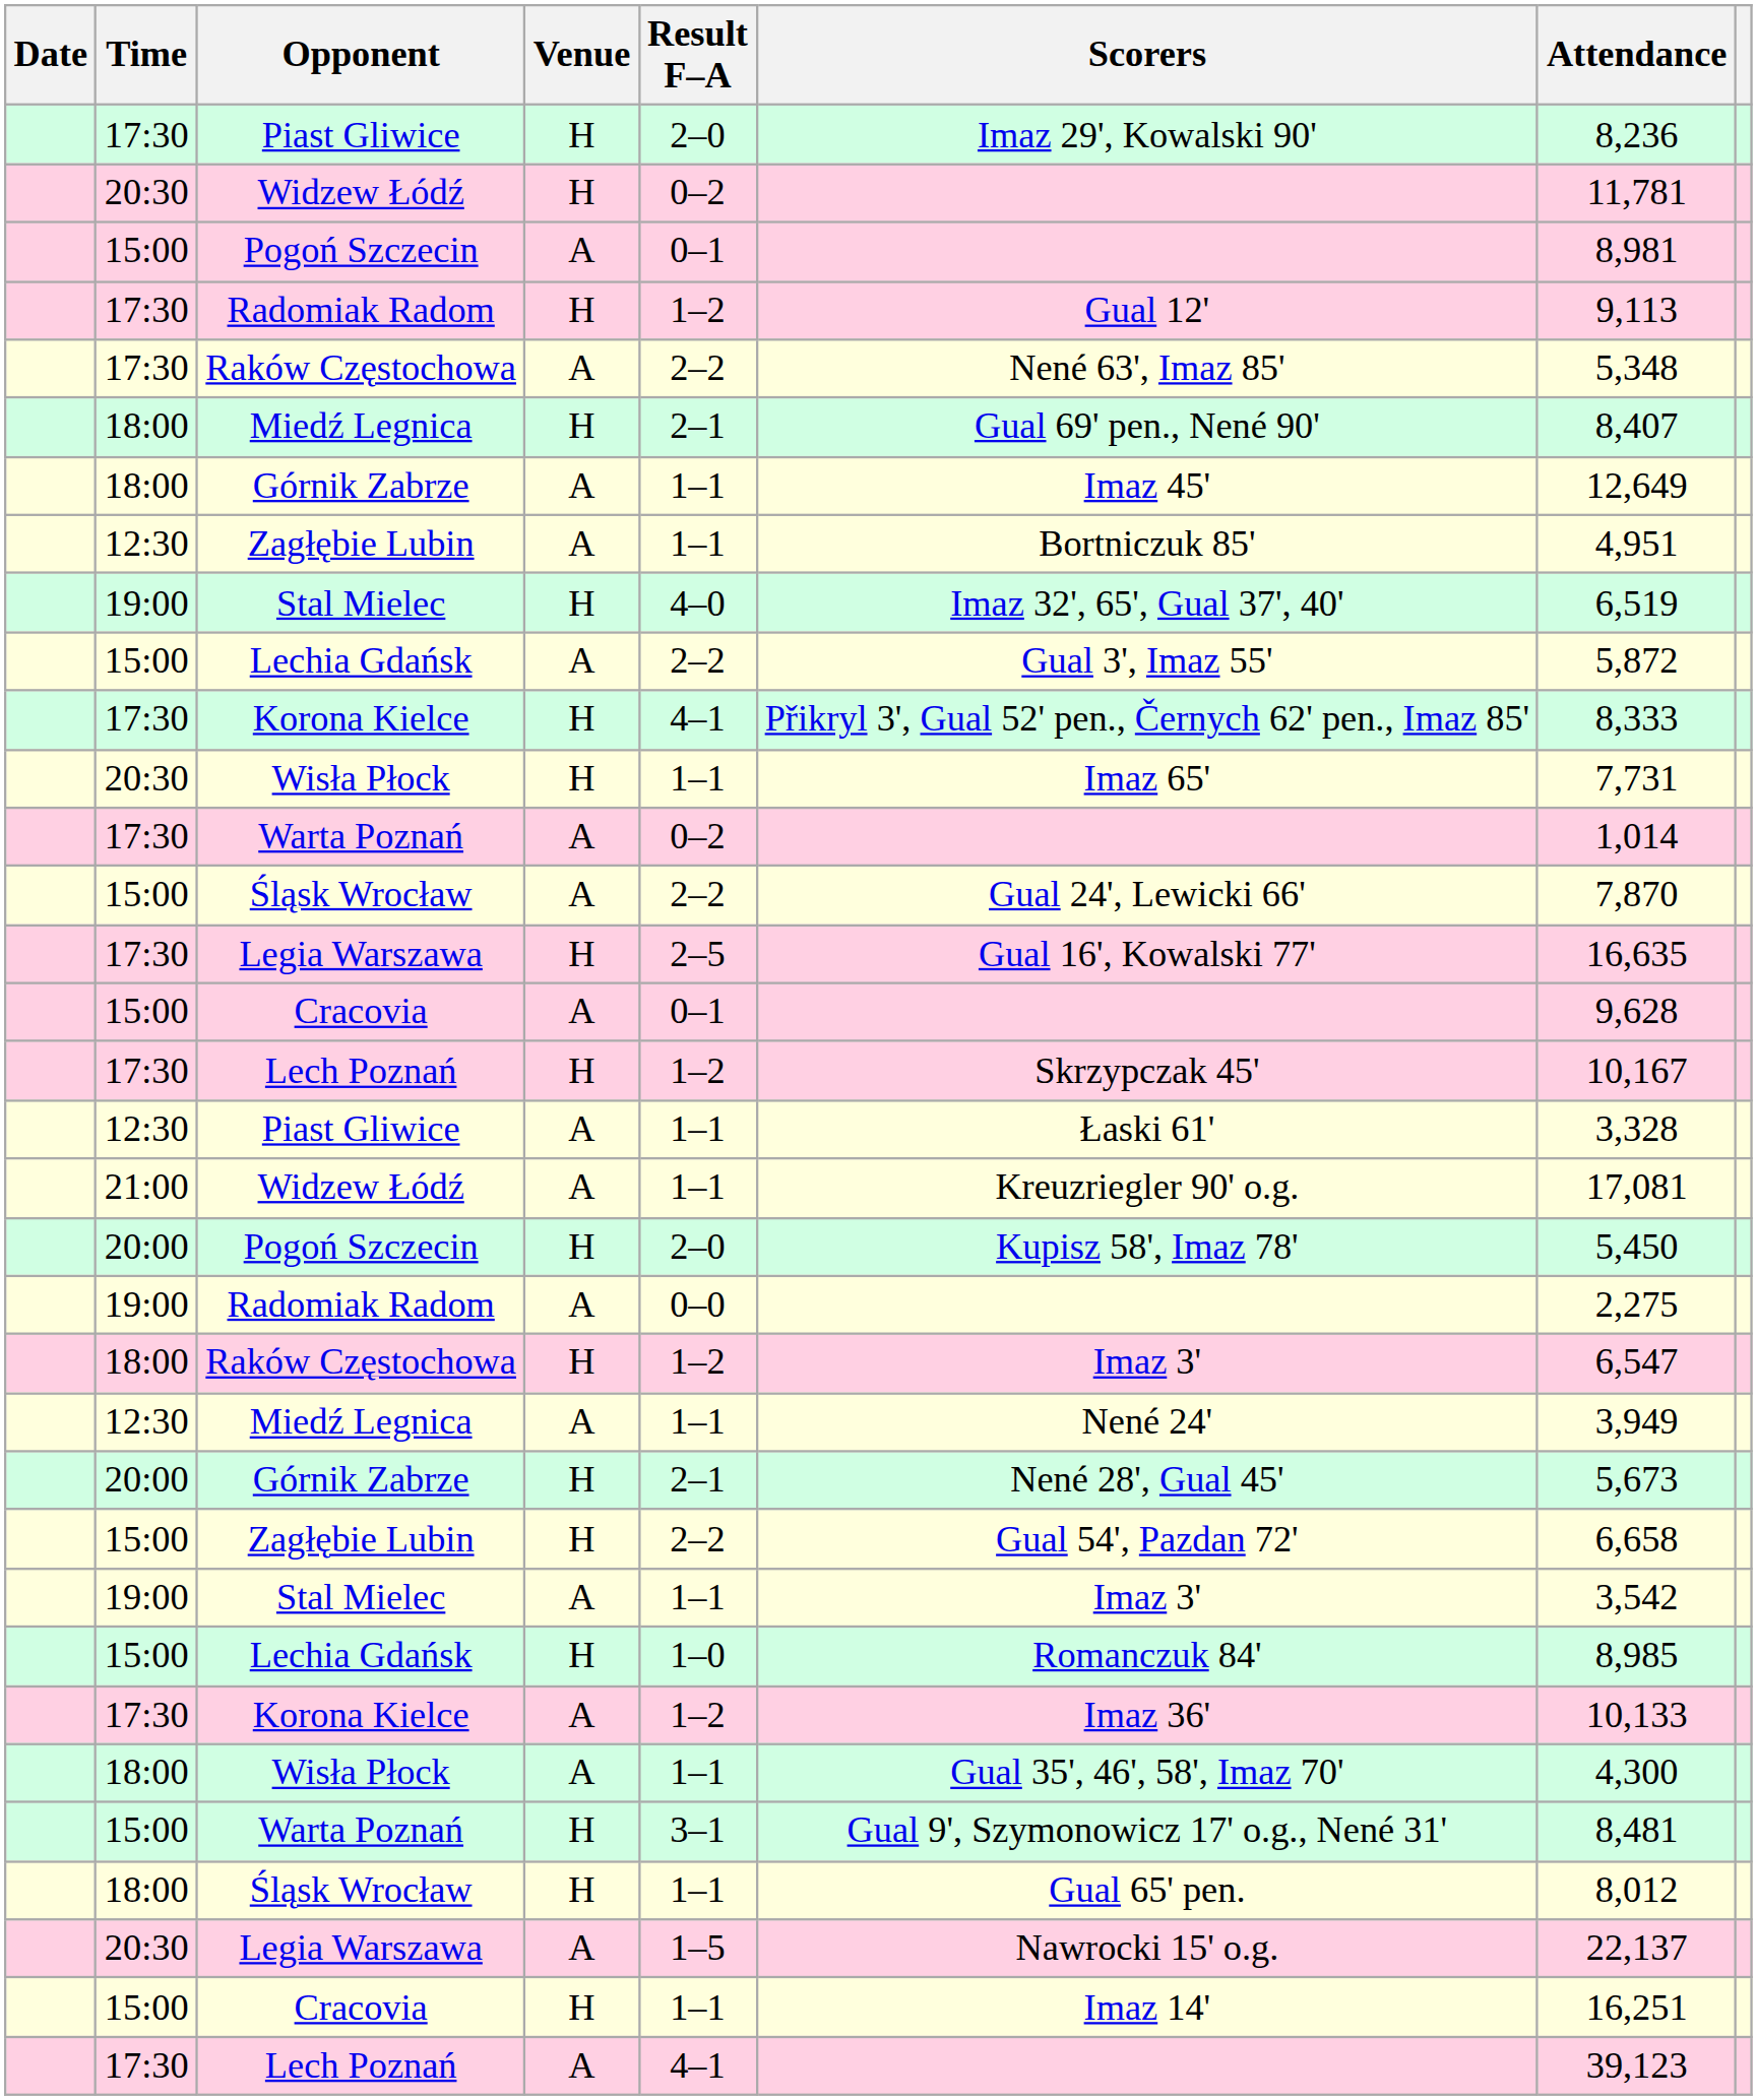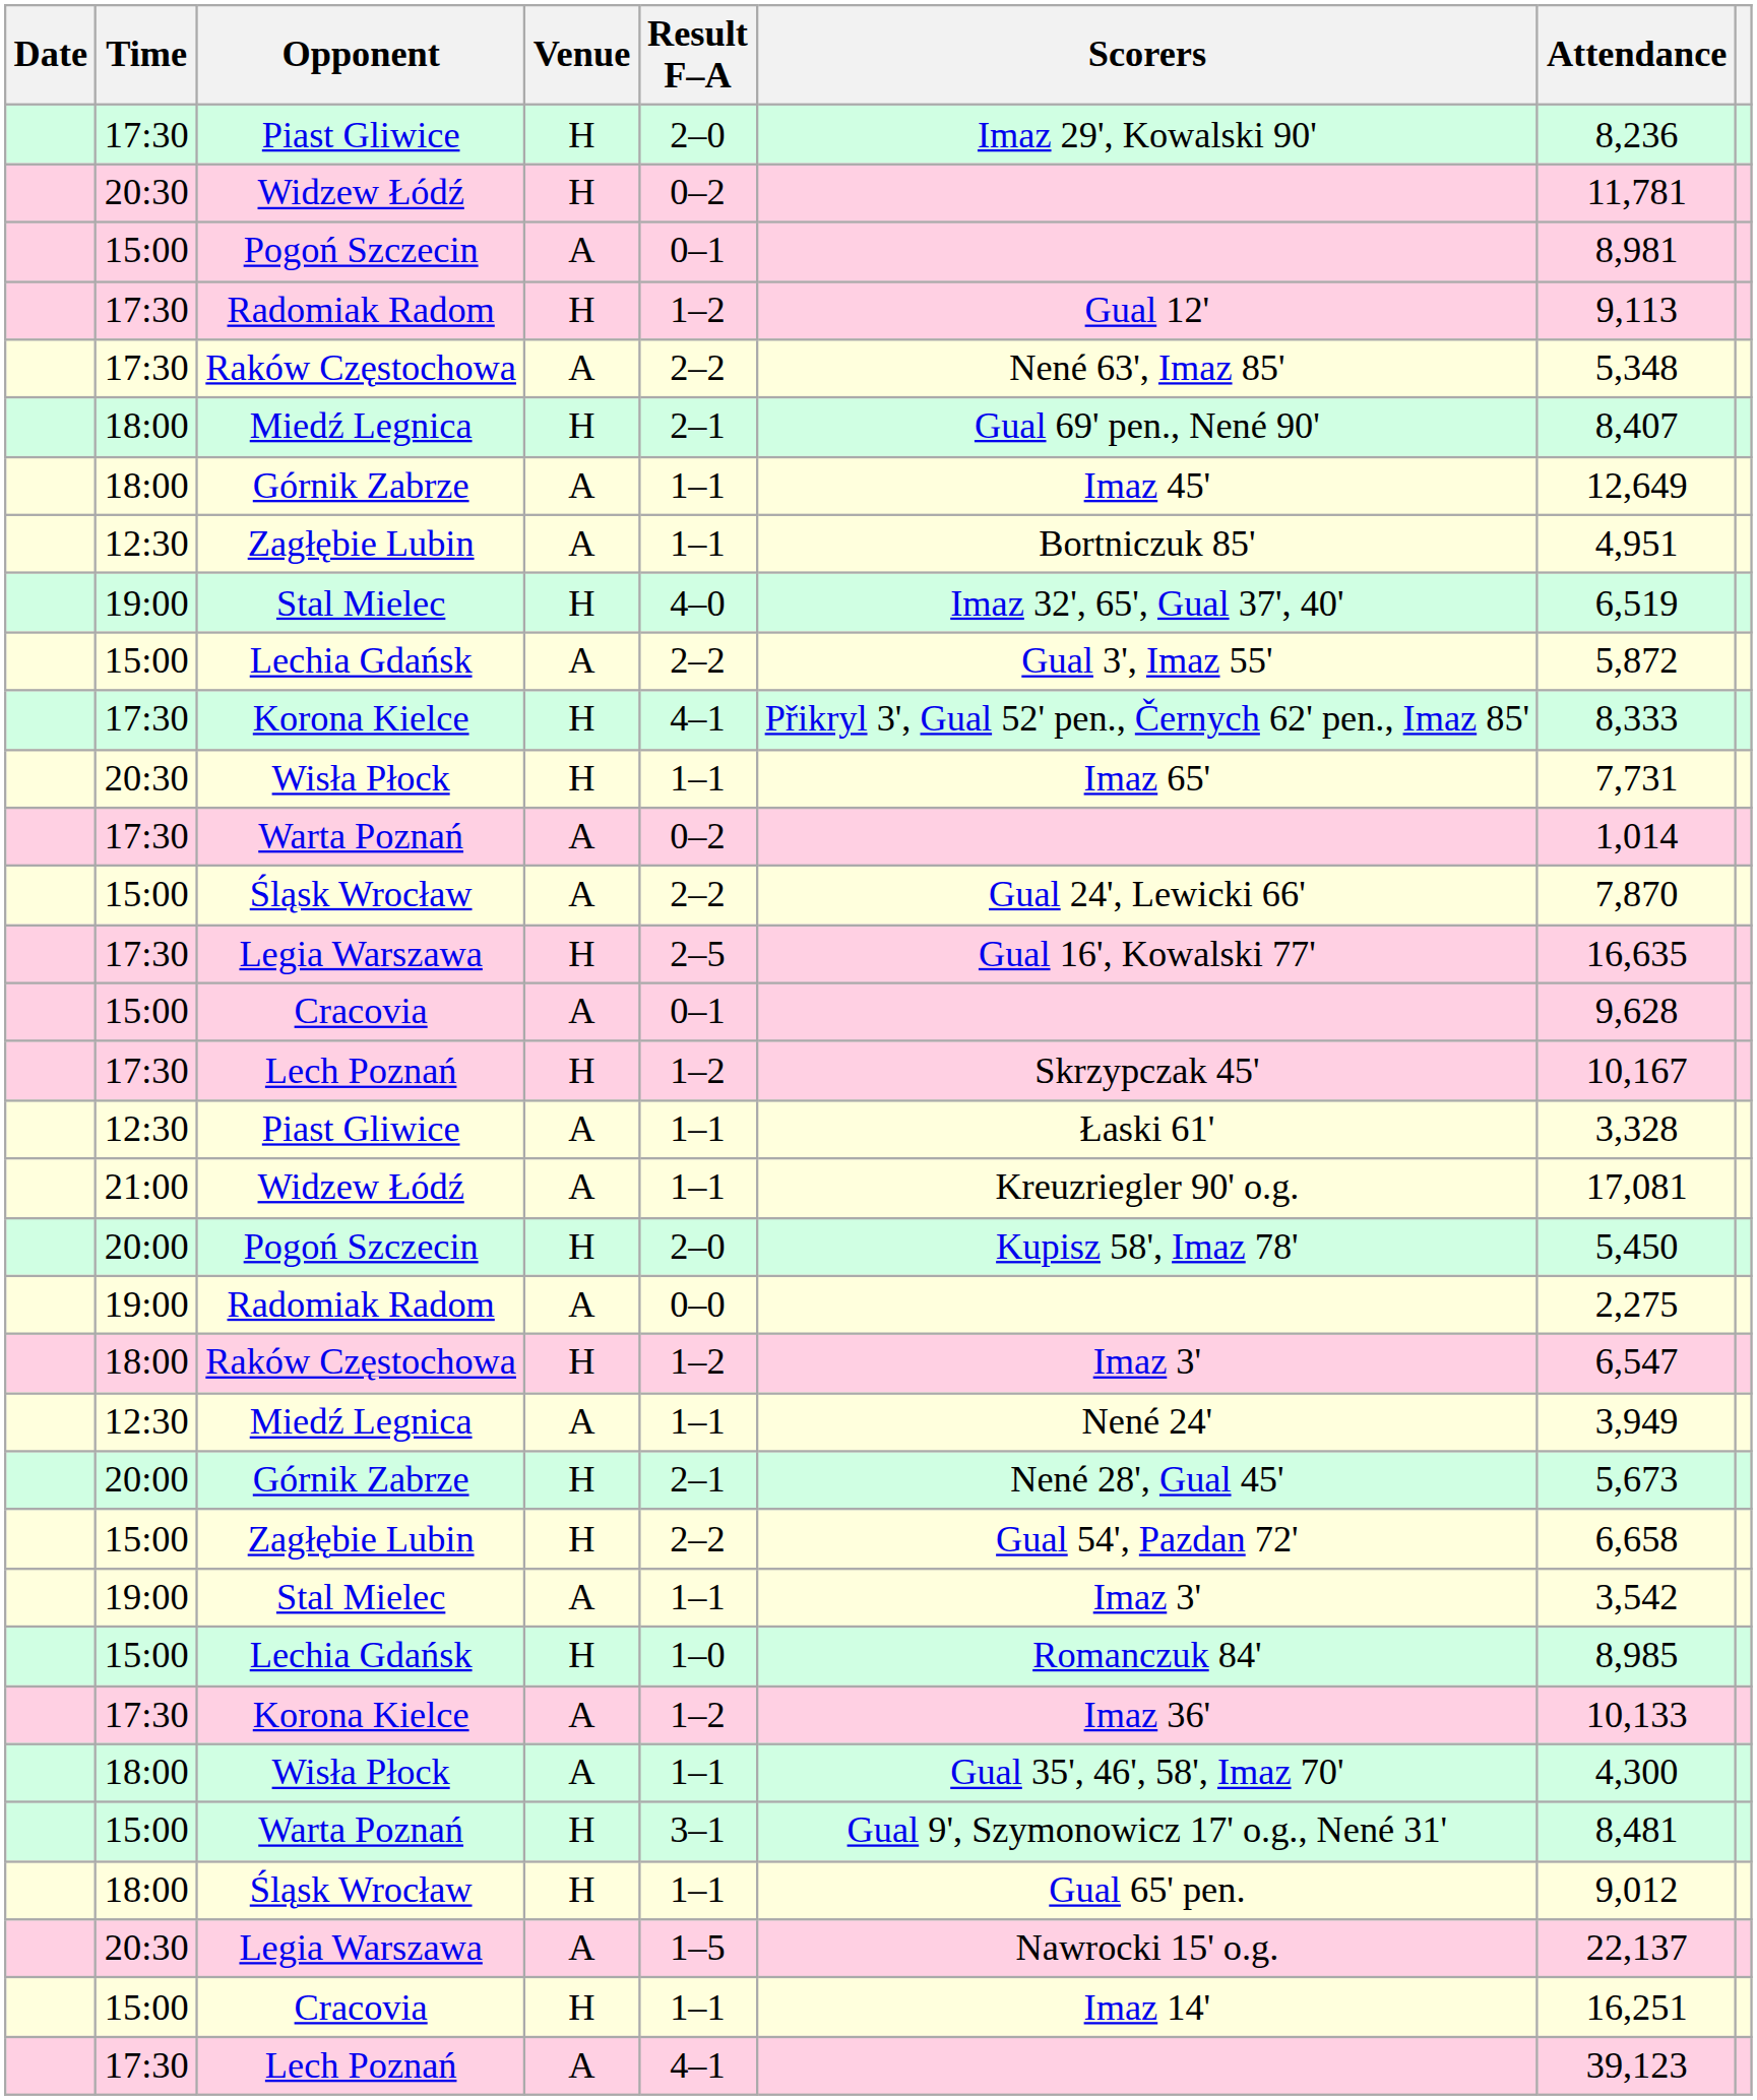 <table class="wikitable sortable" style="text-align:center">
 <tr>
 <th>Date</th>
 <th>Time</th>
 <th>Opponent</th>
 <th>Venue</th>
 <th>Result<br>F–A</th>
 <th class="unsortable">Scorers</th>
 <th>Attendance</th>
 <th class="unsortable"></th>
 </tr>
 <tr bgcolor="#d0ffe3">
 <td></td>
 <td>17:30</td>
 <td><a href='#'>Piast Gliwice</a></td>
 <td>H</td>
 <td>2–0</td>
 <td><a href='#'>Imaz</a> 29', Kowalski 90'</td>
 <td>8,236</td>
 <td></td>
 </tr>
 <tr bgcolor="#ffd0e3">
 <td></td>
 <td>20:30</td>
 <td><a href='#'>Widzew Łódź</a></td>
 <td>H</td>
 <td>0–2</td>
 <td></td>
 <td>11,781</td>
 <td></td>
 </tr>
 <tr bgcolor="#ffd0e3">
 <td></td>
 <td>15:00</td>
 <td><a href='#'>Pogoń Szczecin</a></td>
 <td>A</td>
 <td>0–1</td>
 <td></td>
 <td>8,981</td>
 <td></td>
 </tr>
 <tr bgcolor="#ffd0e3">
 <td></td>
 <td>17:30</td>
 <td><a href='#'>Radomiak Radom</a></td>
 <td>H</td>
 <td>1–2</td>
 <td><a href='#'>Gual</a> 12'</td>
 <td>9,113</td>
 <td></td>
 </tr>
 <tr bgcolor="#ffffdd">
 <td></td>
 <td>17:30</td>
 <td><a href='#'>Raków Częstochowa</a></td>
 <td>A</td>
 <td>2–2</td>
 <td>Nené 63', <a href='#'>Imaz</a> 85'</td>
 <td>5,348</td>
 <td></td>
 </tr>
 <tr bgcolor="#d0ffe3">
 <td></td>
 <td>18:00</td>
 <td><a href='#'>Miedź Legnica</a></td>
 <td>H</td>
 <td>2–1</td>
 <td><a href='#'>Gual</a> 69' pen., Nené 90'</td>
 <td>8,407</td>
 <td></td>
 </tr>
 <tr bgcolor="#ffffdd">
 <td></td>
 <td>18:00</td>
 <td><a href='#'>Górnik Zabrze</a></td>
 <td>A</td>
 <td>1–1</td>
 <td><a href='#'>Imaz</a> 45'</td>
 <td>12,649</td>
 <td></td>
 </tr>
 <tr bgcolor="#ffffdd">
 <td></td>
 <td>12:30</td>
 <td><a href='#'>Zagłębie Lubin</a></td>
 <td>A</td>
 <td>1–1</td>
 <td>Bortniczuk 85'</td>
 <td>4,951</td>
 <td></td>
 </tr>
 <tr bgcolor="#d0ffe3">
 <td></td>
 <td>19:00</td>
 <td><a href='#'>Stal Mielec</a></td>
 <td>H</td>
 <td>4–0</td>
 <td><a href='#'>Imaz</a> 32', 65', <a href='#'>Gual</a> 37', 40'</td>
 <td>6,519</td>
 <td></td>
 </tr>
 <tr bgcolor="#ffffdd">
 <td></td>
 <td>15:00</td>
 <td><a href='#'>Lechia Gdańsk</a></td>
 <td>A</td>
 <td>2–2</td>
 <td><a href='#'>Gual</a> 3', <a href='#'>Imaz</a> 55'</td>
 <td>5,872</td>
 <td></td>
 </tr>
 <tr bgcolor="#d0ffe3">
 <td></td>
 <td>17:30</td>
 <td><a href='#'>Korona Kielce</a></td>
 <td>H</td>
 <td>4–1</td>
 <td><a href='#'>Přikryl</a> 3', <a href='#'>Gual</a> 52' pen., <a href='#'>Černych</a> 62' pen., <a href='#'>Imaz</a> 85'</td>
 <td>8,333</td>
 <td></td>
 </tr>
 <tr bgcolor="#ffffdd">
 <td></td>
 <td>20:30</td>
 <td><a href='#'>Wisła Płock</a></td>
 <td>H</td>
 <td>1–1</td>
 <td><a href='#'>Imaz</a> 65'</td>
 <td>7,731</td>
 <td></td>
 </tr>
 <tr bgcolor="#ffd0e3">
 <td></td>
 <td>17:30</td>
 <td><a href='#'>Warta Poznań</a></td>
 <td>A</td>
 <td>0–2</td>
 <td></td>
 <td>1,014</td>
 <td></td>
 </tr>
 <tr bgcolor="#ffffdd">
 <td></td>
 <td>15:00</td>
 <td><a href='#'>Śląsk Wrocław</a></td>
 <td>A</td>
 <td>2–2</td>
 <td><a href='#'>Gual</a> 24', Lewicki 66'</td>
 <td>7,870</td>
 <td></td>
 </tr>
 <tr bgcolor="#ffd0e3">
 <td></td>
 <td>17:30</td>
 <td><a href='#'>Legia Warszawa</a></td>
 <td>H</td>
 <td>2–5</td>
 <td><a href='#'>Gual</a> 16', Kowalski 77'</td>
 <td>16,635</td>
 <td></td>
 </tr>
 <tr bgcolor="#ffd0e3">
 <td></td>
 <td>15:00</td>
 <td><a href='#'>Cracovia</a></td>
 <td>A</td>
 <td>0–1</td>
 <td></td>
 <td>9,628</td>
 <td></td>
 </tr>
 <tr bgcolor="#ffd0e3">
 <td></td>
 <td>17:30</td>
 <td><a href='#'>Lech Poznań</a></td>
 <td>H</td>
 <td>1–2</td>
 <td>Skrzypczak 45'</td>
 <td>10,167</td>
 <td></td>
 </tr>
 <tr bgcolor="#ffffdd">
 <td></td>
 <td>12:30</td>
 <td><a href='#'>Piast Gliwice</a></td>
 <td>A</td>
 <td>1–1</td>
 <td>Łaski 61'</td>
 <td>3,328</td>
 <td></td>
 </tr>
 <tr bgcolor="#ffffdd">
 <td></td>
 <td>21:00</td>
 <td><a href='#'>Widzew Łódź</a></td>
 <td>A</td>
 <td>1–1</td>
 <td>Kreuzriegler 90' o.g.</td>
 <td>17,081</td>
 <td></td>
 </tr>
 <tr bgcolor="#d0ffe3">
 <td></td>
 <td>20:00</td>
 <td><a href='#'>Pogoń Szczecin</a></td>
 <td>H</td>
 <td>2–0</td>
 <td><a href='#'>Kupisz</a> 58', <a href='#'>Imaz</a> 78'</td>
 <td>5,450</td>
 <td></td>
 </tr>
 <tr bgcolor="#ffffdd">
 <td></td>
 <td>19:00</td>
 <td><a href='#'>Radomiak Radom</a></td>
 <td>A</td>
 <td>0–0</td>
 <td></td>
 <td>2,275</td>
 <td></td>
 </tr>
 <tr bgcolor="#ffd0e3">
 <td></td>
 <td>18:00</td>
 <td><a href='#'>Raków Częstochowa</a></td>
 <td>H</td>
 <td>1–2</td>
 <td><a href='#'>Imaz</a> 3'</td>
 <td>6,547</td>
 <td></td>
 </tr>
 <tr bgcolor="#ffffdd">
 <td></td>
 <td>12:30</td>
 <td><a href='#'>Miedź Legnica</a></td>
 <td>A</td>
 <td>1–1</td>
 <td>Nené 24'</td>
 <td>3,949</td>
 <td></td>
 </tr>
 <tr bgcolor="#d0ffe3">
 <td></td>
 <td>20:00</td>
 <td><a href='#'>Górnik Zabrze</a></td>
 <td>H</td>
 <td>2–1</td>
 <td>Nené 28', <a href='#'>Gual</a> 45'</td>
 <td>5,673</td>
 <td></td>
 </tr>
 <tr bgcolor="#ffffdd">
 <td></td>
 <td>15:00</td>
 <td><a href='#'>Zagłębie Lubin</a></td>
 <td>H</td>
 <td>2–2</td>
 <td><a href='#'>Gual</a> 54', <a href='#'>Pazdan</a> 72'</td>
 <td>6,658</td>
 <td></td>
 </tr>
 <tr bgcolor="#ffffdd">
 <td></td>
 <td>19:00</td>
 <td><a href='#'>Stal Mielec</a></td>
 <td>A</td>
 <td>1–1</td>
 <td><a href='#'>Imaz</a> 3'</td>
 <td>3,542</td>
 <td></td>
 </tr>
 <tr bgcolor="#d0ffe3">
 <td></td>
 <td>15:00</td>
 <td><a href='#'>Lechia Gdańsk</a></td>
 <td>H</td>
 <td>1–0</td>
 <td><a href='#'>Romanczuk</a> 84'</td>
 <td>8,985</td>
 <td></td>
 </tr>
 <tr bgcolor="#ffd0e3">
 <td></td>
 <td>17:30</td>
 <td><a href='#'>Korona Kielce</a></td>
 <td>A</td>
 <td>1–2</td>
 <td><a href='#'>Imaz</a> 36'</td>
 <td>10,133</td>
 <td></td>
 </tr>
 <tr bgcolor="#d0ffe3">
 <td></td>
 <td>18:00</td>
 <td><a href='#'>Wisła Płock</a></td>
 <td>A</td>
 <td>1–1</td>
 <td><a href='#'>Gual</a> 35', 46', 58', <a href='#'>Imaz</a> 70'</td>
 <td>4,300</td>
 <td></td>
 </tr>
 <tr bgcolor="#d0ffe3">
 <td></td>
 <td>15:00</td>
 <td><a href='#'>Warta Poznań</a></td>
 <td>H</td>
 <td>3–1</td>
 <td><a href='#'>Gual</a> 9', Szymonowicz 17' o.g., Nené 31'</td>
 <td>8,481</td>
 <td></td>
 </tr>
 <tr bgcolor="#ffffdd">
 <td></td>
 <td>18:00</td>
 <td><a href='#'>Śląsk Wrocław</a></td>
 <td>H</td>
 <td>1–1</td>
 <td><a href='#'>Gual</a> 65' pen.</td>
-<td>8,012</td>
+<td>9,012</td>
 <td></td>
 </tr>
 <tr bgcolor="#ffd0e3">
 <td></td>
 <td>20:30</td>
 <td><a href='#'>Legia Warszawa</a></td>
 <td>A</td>
 <td>1–5</td>
 <td>Nawrocki 15' o.g.</td>
 <td>22,137</td>
 <td></td>
 </tr>
 <tr bgcolor="#ffffdd">
 <td></td>
 <td>15:00</td>
 <td><a href='#'>Cracovia</a></td>
 <td>H</td>
 <td>1–1</td>
 <td><a href='#'>Imaz</a> 14'</td>
 <td>16,251</td>
 <td></td>
 </tr>
 <tr bgcolor="#ffd0e3">
 <td></td>
 <td>17:30</td>
 <td><a href='#'>Lech Poznań</a></td>
 <td>A</td>
 <td>4–1</td>
 <td></td>
 <td>39,123</td>
 <td></td>
 </tr>
 </table>
